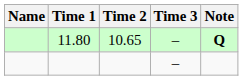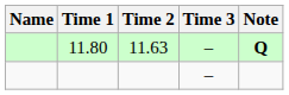 <table class="wikitable sortable" style="text-align:center;">
 <tr>
 <th>Name</th>
 <th>Time 1</th>
 <th>Time 2</th>
 <th>Time 3</th>
 <th>Note</th>
 </tr>
 <tr style="background-color:#ccffcc;">
 <td style="text-align:left;"></td>
 <td>11.80</td>
-<td>10.65</td>
+<td>11.63</td>
 <td>–</td>
 <td><strong>Q</strong></td>
 </tr>
 <tr>
 <td style="text-align:left;"></td>
 <td></td>
 <td></td>
 <td>–</td>
 <td></td>
 </tr>
 </table>
